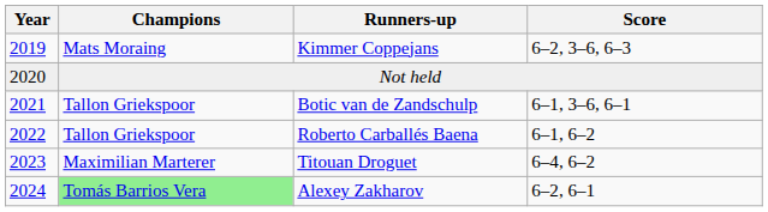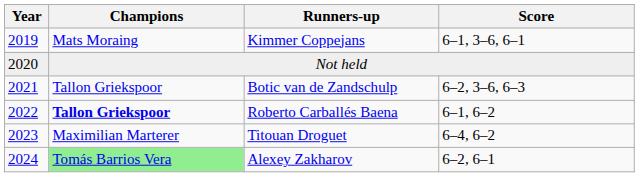 <table class="wikitable">
 <tr>
 <th style="width:40px">Year</th>
 <th style="width:200px">Champions</th>
 <th style="width:200px">Runners-up</th>
 <th style="width:200px" class="unsortable">Score</th>
 </tr>
 <tr>
 <td><a href='#'>2019</a></td>
 <td> <a href='#'>Mats Moraing</a></td>
 <td> <a href='#'>Kimmer Coppejans</a></td>
-<td>6–2, 3–6, 6–3</td>
+<td>6–1, 3–6, 6–1</td>
 </tr>
 <tr>
 <td style="background:#efefef">2020</td>
 <td colspan=3 align=center style="background:#efefef"><em>Not held</em></td>
 </tr>
 <tr>
 <td><a href='#'>2021</a></td>
 <td> <a href='#'>Tallon Griekspoor</a></td>
 <td> <a href='#'>Botic van de Zandschulp</a></td>
-<td>6–1, 3–6, 6–1</td>
+<td>6–2, 3–6, 6–3</td>
 </tr>
 <tr>
 <td><a href='#'>2022</a></td>
-<td> <a href='#'>Tallon Griekspoor</a></td>
+<td><strong> <a href='#'>Tallon Griekspoor</a></strong></td>
 <td> <a href='#'>Roberto Carballés Baena</a></td>
 <td>6–1, 6–2</td>
 </tr>
 <tr>
 <td><a href='#'>2023</a></td>
 <td> <a href='#'>Maximilian Marterer</a></td>
 <td> <a href='#'>Titouan Droguet</a></td>
 <td>6–4, 6–2</td>
 </tr>
 <tr>
 <td><a href='#'>2024</a></td>
 <td style="background: lightgreen;"> <a href='#'>Tomás Barrios Vera</a></td>
 <td> <a href='#'>Alexey Zakharov</a></td>
 <td>6–2, 6–1</td>
 </tr>
 </table>
